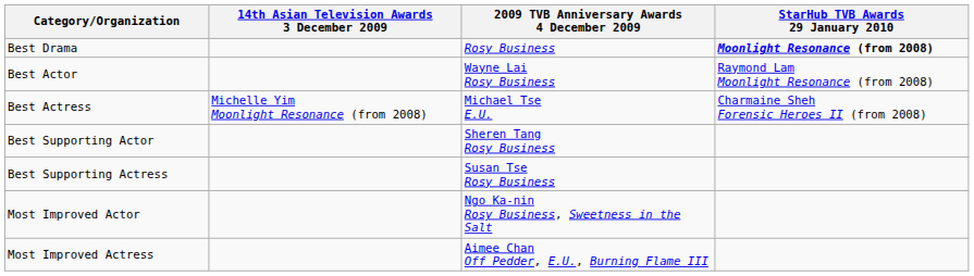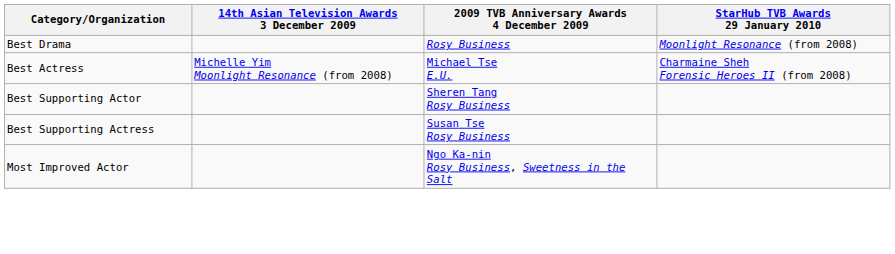 <table class="wikitable" style="font-size: 90%;">
 <tr>
 <th style="width:200px;">Category/Organization</th>
 <th style="width:250px;"><a href='#'>14th Asian Television Awards</a><br>3 December 2009</th>
 <th style="width:250px;">2009 TVB Anniversary Awards<br> 4 December 2009</th>
 <th style="width:250px;"><a href='#'>StarHub TVB Awards</a><br>29 January 2010</th>
 </tr>
 <tr>
 <td>Best Drama</td>
 <td></td>
 <td><em><a href='#'>Rosy Business</a></em></td>
-<td><strong><em><a href='#'>Moonlight Resonance</a></em> (from 2008)</strong></td>
-</tr>
-<tr>
-<td>Best Actor</td>
-<td></td>
-<td><a href='#'>Wayne Lai</a><br><em><a href='#'>Rosy Business</a></em></td>
-<td><a href='#'>Raymond Lam</a><br><em><a href='#'>Moonlight Resonance</a></em> (from 2008)</td>
+<td><em><a href='#'>Moonlight Resonance</a></em> (from 2008)</td>
 </tr>
 <tr>
 <td>Best Actress</td>
 <td><a href='#'>Michelle Yim</a><br><em><a href='#'>Moonlight Resonance</a></em> (from 2008)</td>
 <td><a href='#'>Michael Tse</a><br><em><a href='#'>E.U.</a></em></td>
 <td><a href='#'>Charmaine Sheh</a><br><em><a href='#'>Forensic Heroes II</a></em> (from 2008)</td>
 </tr>
 <tr>
 <td>Best Supporting Actor</td>
 <td></td>
 <td><a href='#'>Sheren Tang</a><br><em><a href='#'>Rosy Business</a></em></td>
 <td></td>
 </tr>
 <tr>
 <td>Best Supporting Actress</td>
 <td></td>
 <td><a href='#'>Susan Tse</a><br><em><a href='#'>Rosy Business</a></em></td>
 <td></td>
 </tr>
 <tr>
 <td>Most Improved Actor</td>
 <td></td>
 <td><a href='#'>Ngo Ka-nin</a><br><em><a href='#'>Rosy Business</a></em>, <em><a href='#'>Sweetness in the Salt</a></em></td>
 <td></td>
 </tr>
-<tr>
-<td>Most Improved Actress</td>
-<td></td>
-<td><a href='#'>Aimee Chan</a><br><em><a href='#'>Off Pedder</a></em>, <em><a href='#'>E.U.</a></em>, <em><a href='#'>Burning Flame III</a></em></td>
-<td></td>
-</tr>
 </table>
